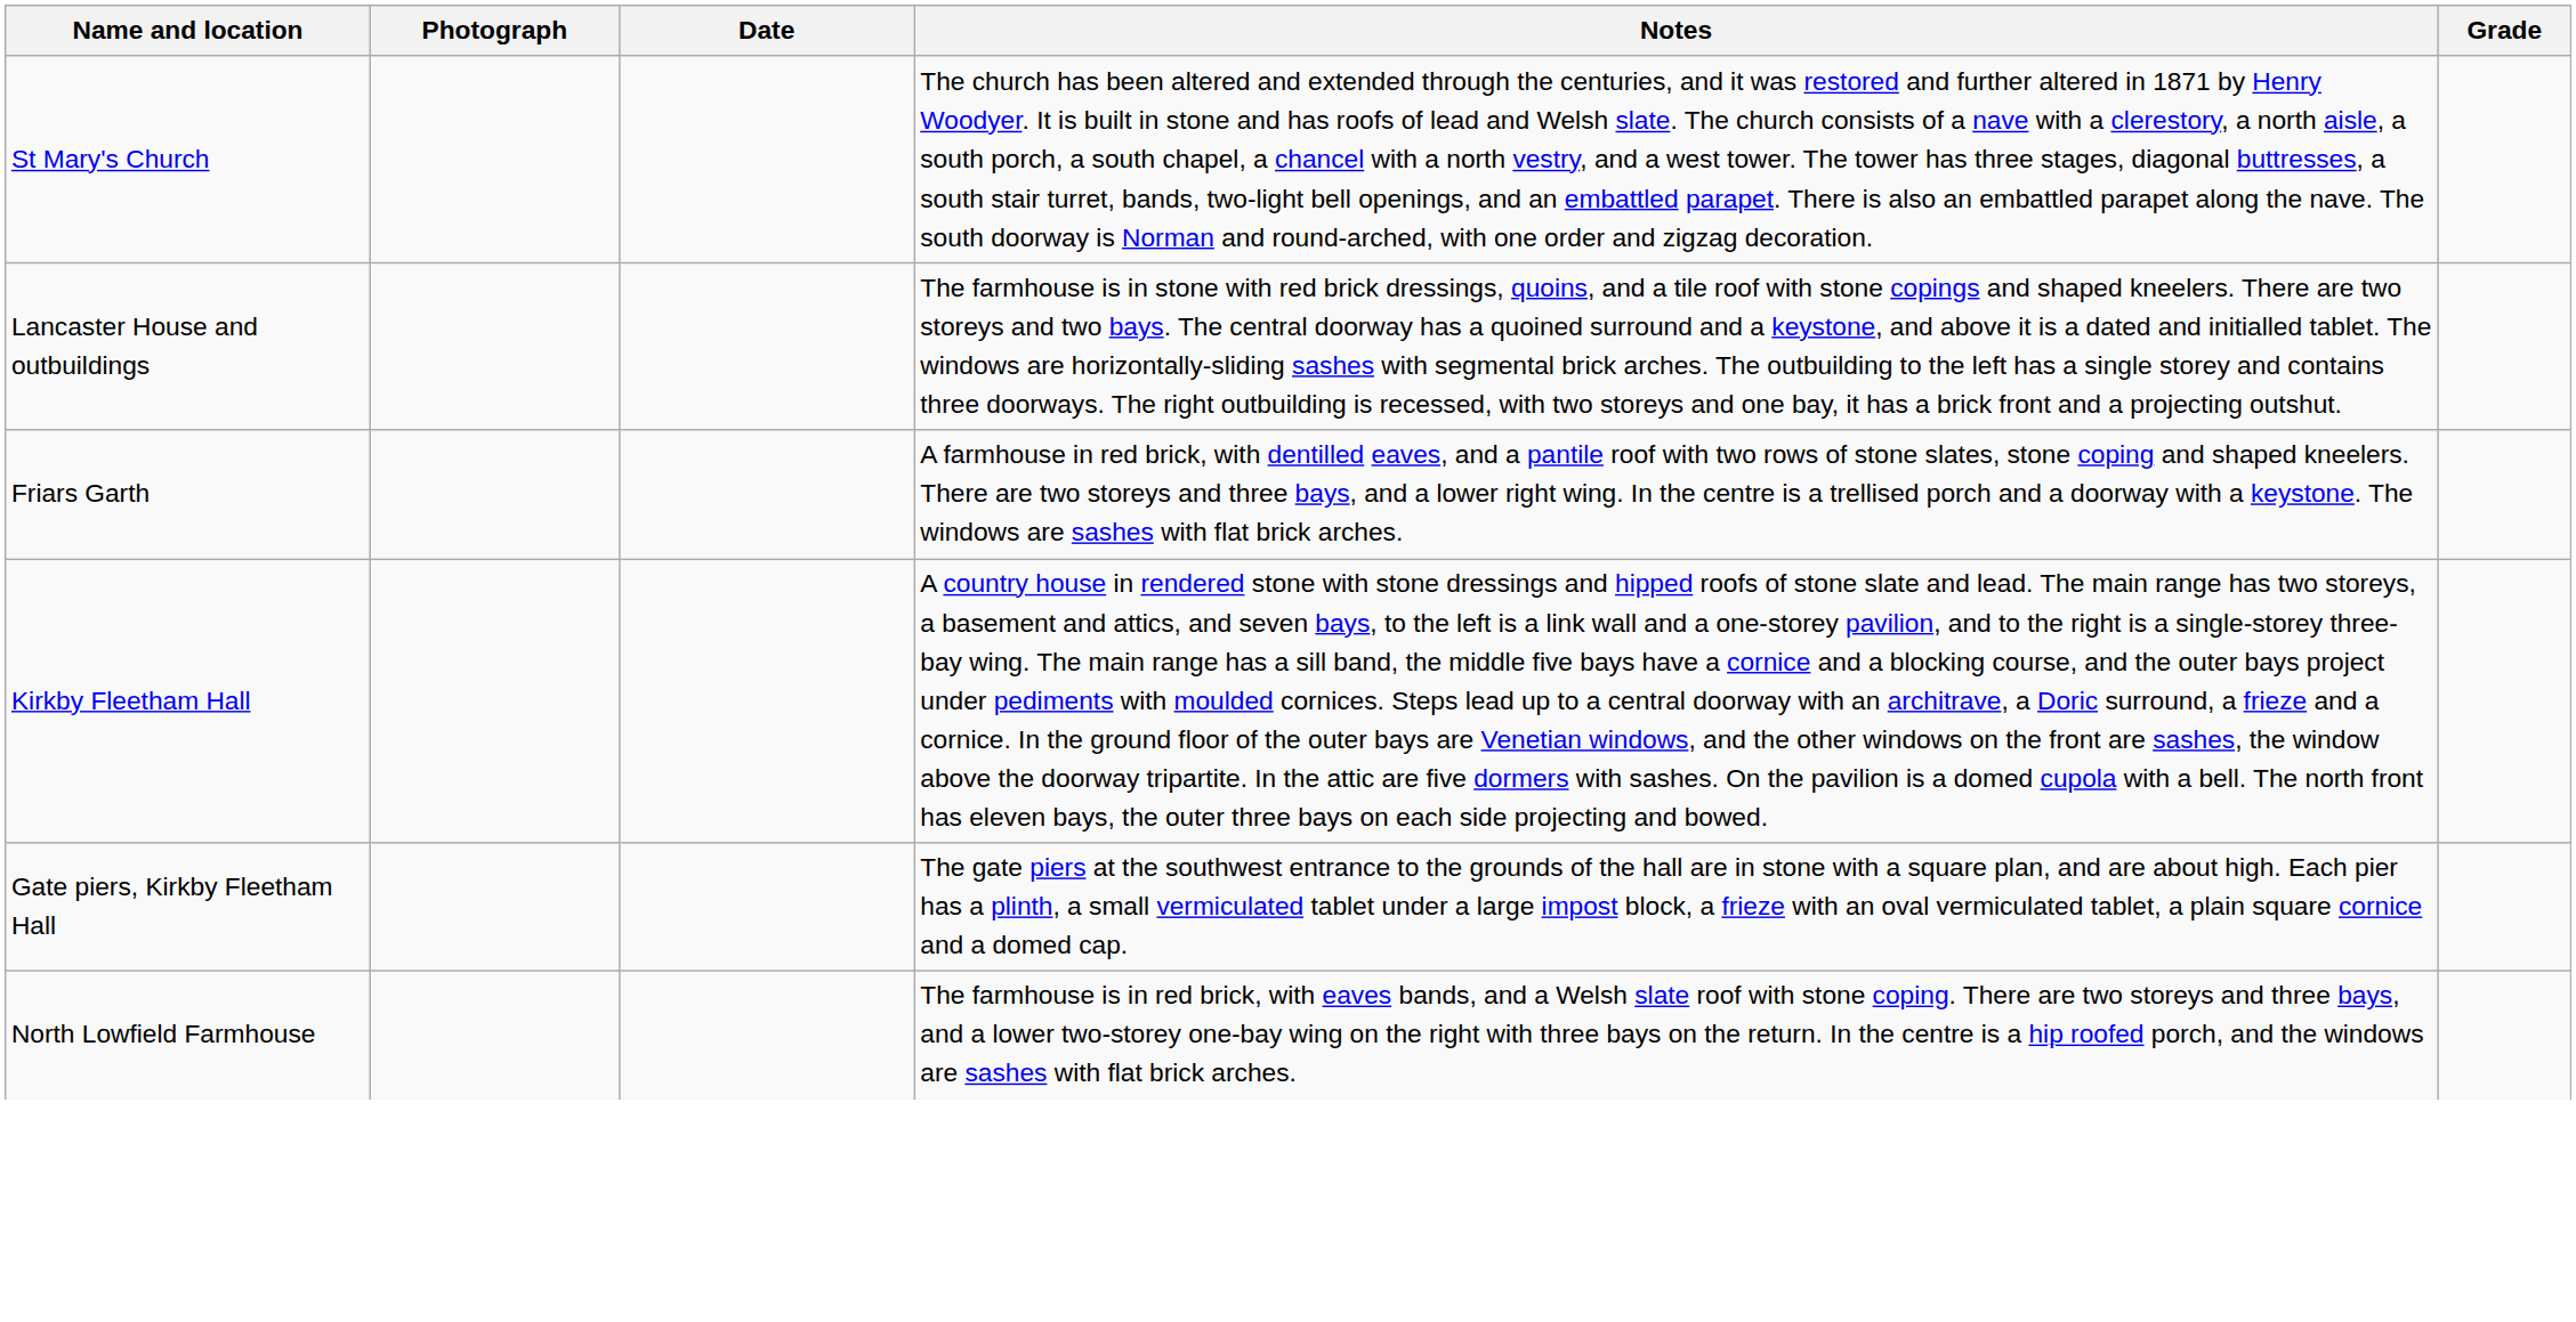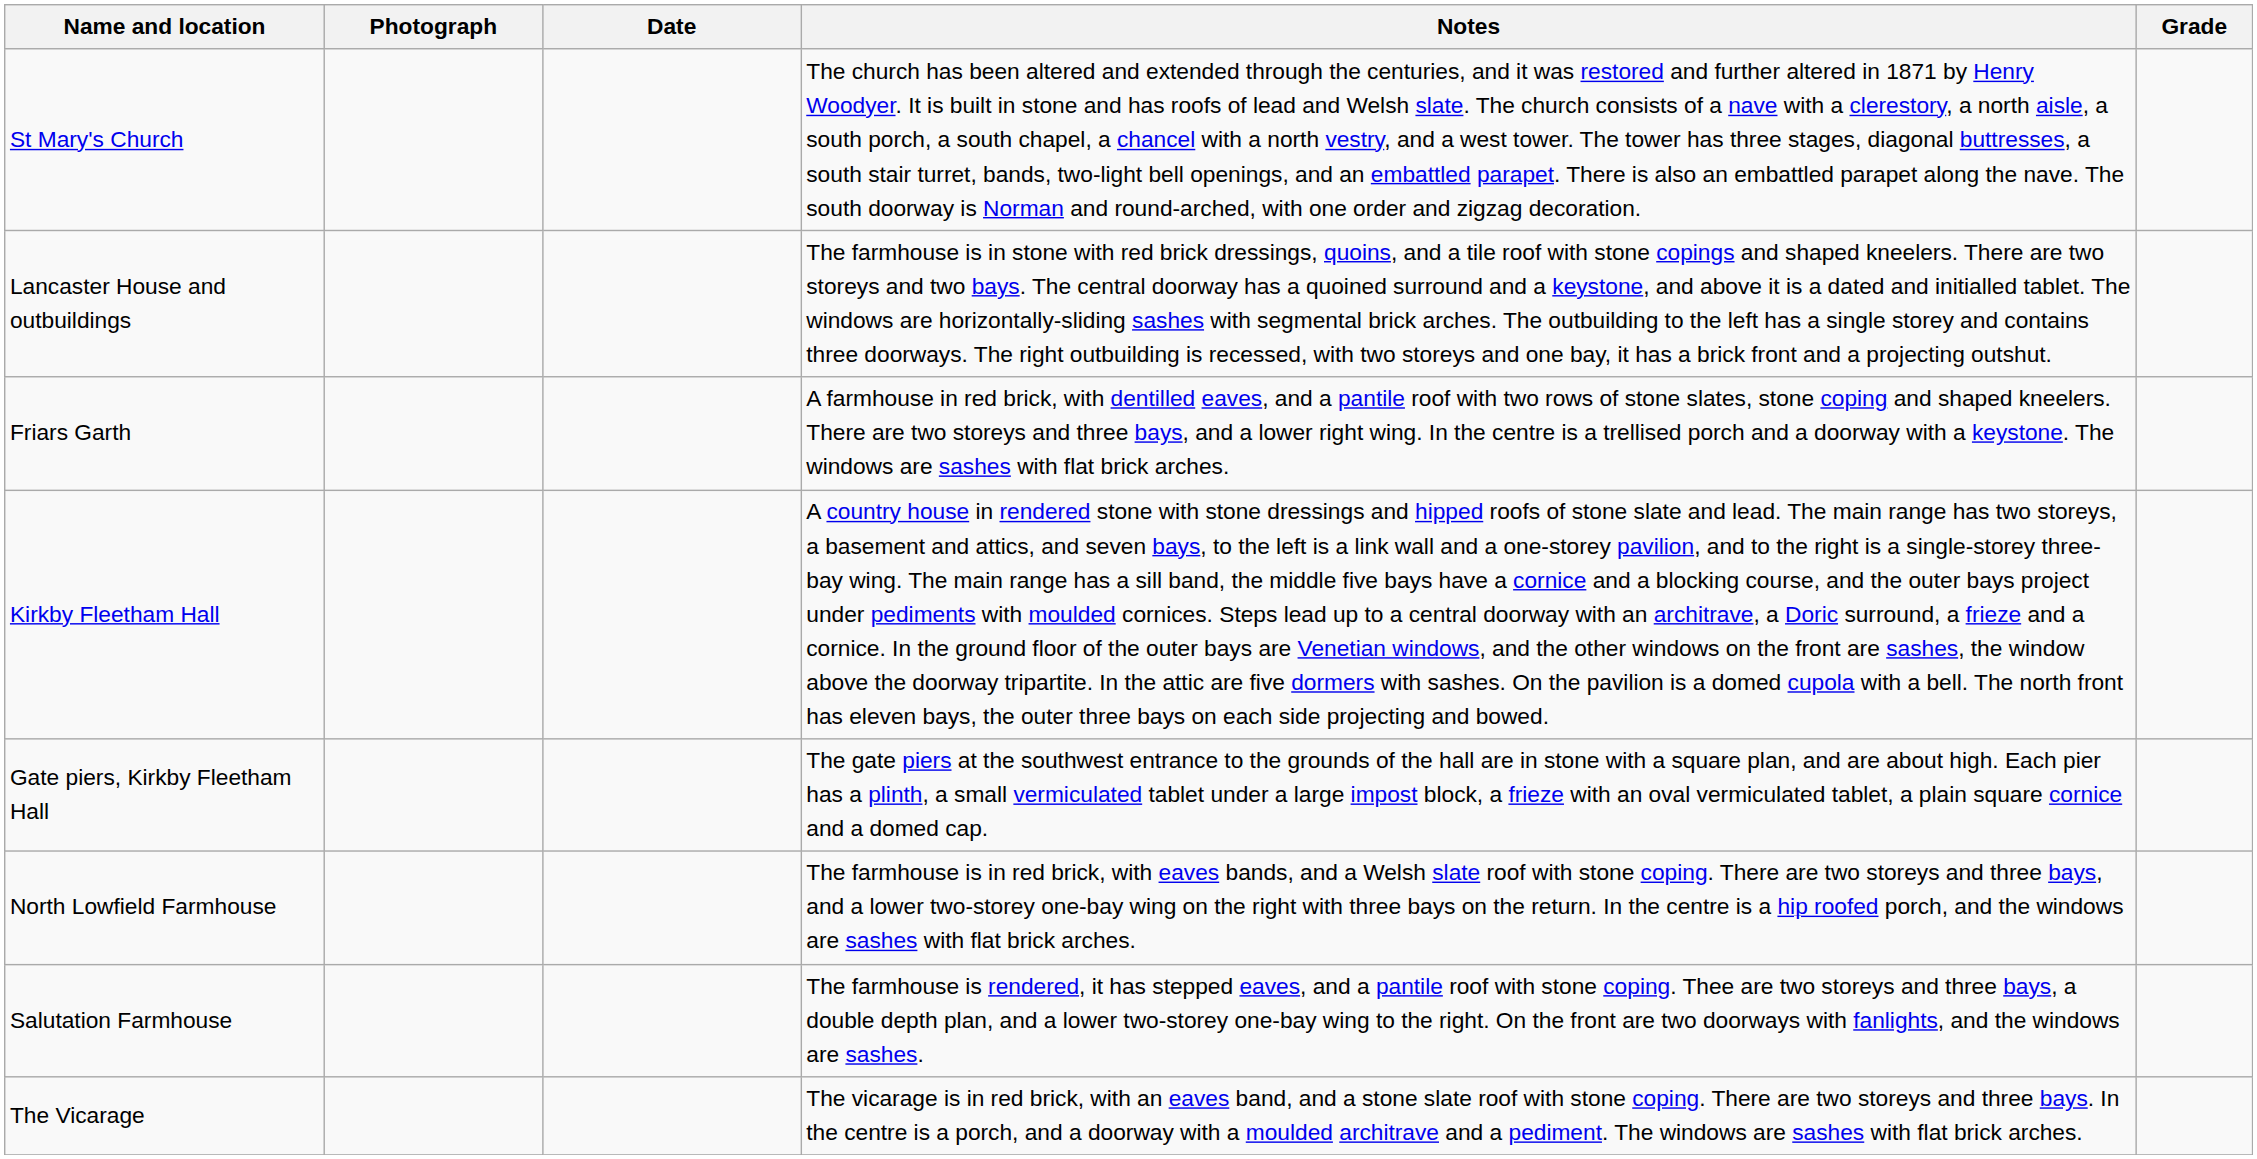 <table class="wikitable sortable plainrowheaders" style="width:100%; border:0px; text-align:left; line-height:150%">
 <tr>
 <th scope="col"  style="width:150px">Name and location</th>
 <th scope="col"  style="width:100px" class="unsortable">Photograph</th>
 <th scope="col"  style="width:120px">Date</th>
 <th scope="col"  style="width:650px" class="unsortable">Notes</th>
 <th scope="col"  style="width:50px">Grade</th>
 </tr>
 <tr>
 <td><a href='#'>St Mary's Church</a><br></td>
 <td></td>
 <td align="center"></td>
 <td>The church has been altered and extended through the centuries, and it was <a href='#'>restored</a> and further altered in 1871 by <a href='#'>Henry Woodyer</a>.  It is built in stone and has roofs of lead and Welsh <a href='#'>slate</a>. The church consists of a <a href='#'>nave</a> with a <a href='#'>clerestory</a>, a north <a href='#'>aisle</a>, a south porch, a south chapel, a <a href='#'>chancel</a> with a north <a href='#'>vestry</a>, and a west tower. The tower has three stages, diagonal <a href='#'>buttresses</a>, a south stair turret, bands, two-light bell openings, and an <a href='#'>embattled</a> <a href='#'>parapet</a>. There is also an embattled parapet along the nave. The south doorway is <a href='#'>Norman</a> and round-arched, with one order and zigzag decoration.</td>
 <td align="center" ></td>
 </tr>
 <tr>
 <td>Lancaster House and outbuildings<br></td>
 <td></td>
 <td align="center"></td>
 <td>The farmhouse is in stone with red brick dressings, <a href='#'>quoins</a>, and a tile roof with stone <a href='#'>copings</a> and shaped kneelers. There are two storeys and two <a href='#'>bays</a>. The central doorway has a quoined surround and a <a href='#'>keystone</a>, and above it is a dated and initialled tablet. The windows are horizontally-sliding <a href='#'>sashes</a> with segmental brick arches. The outbuilding to the left has a single storey and contains three doorways. The right outbuilding is recessed, with two storeys and one bay, it has a brick front and a projecting outshut.</td>
 <td align="center" ></td>
 </tr>
 <tr>
 <td>Friars Garth<br></td>
 <td></td>
 <td align="center"></td>
 <td>A farmhouse in red brick, with <a href='#'>dentilled</a> <a href='#'>eaves</a>, and a <a href='#'>pantile</a> roof with two rows of stone slates, stone <a href='#'>coping</a> and shaped kneelers. There are two storeys and three <a href='#'>bays</a>, and a lower right wing. In the centre is a trellised porch and a doorway with a <a href='#'>keystone</a>. The windows are <a href='#'>sashes</a> with flat brick arches.</td>
 <td align="center" ></td>
 </tr>
 <tr>
 <td><a href='#'>Kirkby Fleetham Hall</a><br></td>
 <td></td>
 <td align="center"></td>
 <td>A <a href='#'>country house</a> in <a href='#'>rendered</a> stone with stone dressings and <a href='#'>hipped</a> roofs of stone slate and lead. The main range has two storeys, a basement and attics, and seven <a href='#'>bays</a>, to the left is a link wall and a one-storey <a href='#'>pavilion</a>, and to the right is a single-storey three-bay wing. The main range has a sill band, the middle five bays have a <a href='#'>cornice</a> and a blocking course, and the outer bays project under <a href='#'>pediments</a> with <a href='#'>moulded</a> cornices.  Steps lead up to a central doorway with an <a href='#'>architrave</a>, a <a href='#'>Doric</a> surround, a <a href='#'>frieze</a> and a cornice. In the ground floor of the outer bays are <a href='#'>Venetian windows</a>, and the other windows on the front are <a href='#'>sashes</a>, the window above the doorway tripartite. In the attic are five <a href='#'>dormers</a> with sashes. On the pavilion is a domed <a href='#'>cupola</a> with a bell. The north front has eleven bays, the outer three bays on each side projecting and bowed.</td>
 <td align="center" ></td>
 </tr>
 <tr>
 <td>Gate piers, Kirkby Fleetham Hall<br></td>
 <td></td>
 <td align="center"></td>
 <td>The gate <a href='#'>piers</a> at the southwest entrance to the grounds of the hall are in stone with a square plan, and are about  high. Each pier has a <a href='#'>plinth</a>, a small <a href='#'>vermiculated</a> tablet under a large <a href='#'>impost</a> block, a <a href='#'>frieze</a> with an oval vermiculated tablet, a  plain square <a href='#'>cornice</a> and a domed cap.</td>
 <td align="center" ></td>
 </tr>
 <tr>
 <td>North Lowfield Farmhouse<br></td>
 <td></td>
 <td align="center"></td>
 <td>The farmhouse is in red brick, with <a href='#'>eaves</a> bands, and a Welsh <a href='#'>slate</a> roof with stone <a href='#'>coping</a>. There are two storeys and three <a href='#'>bays</a>, and a lower two-storey one-bay wing on the right with three bays on the return. In the centre is a <a href='#'>hip roofed</a> porch, and the windows are <a href='#'>sashes</a> with flat brick arches.</td>
 <td align="center" ></td>
 </tr>
 <tr>
+<td>Salutation Farmhouse<br></td>
+<td></td>
+<td align="center"></td>
+<td>The farmhouse is <a href='#'>rendered</a>, it has stepped <a href='#'>eaves</a>, and a <a href='#'>pantile</a> roof with stone <a href='#'>coping</a>. Thee are two storeys and three <a href='#'>bays</a>, a double depth plan, and a lower two-storey one-bay wing to the right. On the front are two doorways with <a href='#'>fanlights</a>, and the windows are <a href='#'>sashes</a>.</td>
+<td align="center" ></td>
+</tr>
+<tr>
+<td>The Vicarage<br></td>
+<td></td>
+<td align="center"></td>
+<td>The vicarage is in red brick, with an <a href='#'>eaves</a> band, and a stone slate roof with stone <a href='#'>coping</a>. There are two storeys and three <a href='#'>bays</a>. In the centre is  a porch, and a doorway with a <a href='#'>moulded</a> <a href='#'>architrave</a> and a <a href='#'>pediment</a>. The windows are <a href='#'>sashes</a> with flat brick arches.</td>
+<td align="center" ></td>
+</tr>
+<tr>
 </tr>
 </table>
